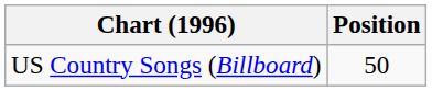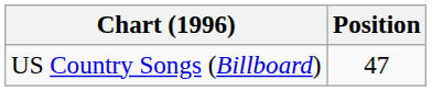 <table class="wikitable sortable">
 <tr>
 <th scope="col">Chart (1996)</th>
 <th scope="col">Position</th>
 </tr>
 <tr>
 <td>US <a href='#'>Country Songs</a> (<em><a href='#'>Billboard</a></em>)</td>
-<td align="center">50</td>
+<td align="center">47</td>
 </tr>
 </table>
